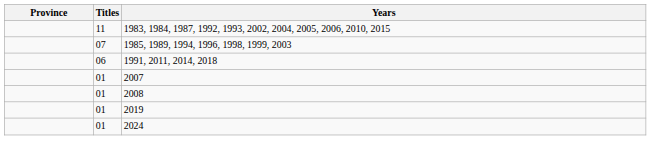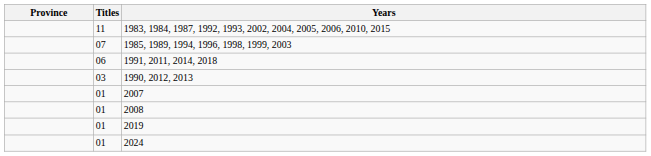 <table class="wikitable sortable" style="font-size: 95%">
 <tr>
 <th width="130">Province</th>
 <th width="10">Titles</th>
 <th width="800">Years</th>
 </tr>
 <tr>
 <td></td>
 <td>11</td>
 <td>1983, 1984, 1987, 1992, 1993, 2002, 2004, 2005, 2006, 2010, 2015</td>
 </tr>
 <tr>
 <td></td>
 <td>07</td>
 <td>1985, 1989, 1994, 1996, 1998, 1999, 2003</td>
 </tr>
 <tr>
 <td></td>
 <td>06</td>
 <td>1991, 2011, 2014, 2018</td>
 </tr>
 <tr>
 <td></td>
+<td>03</td>
+<td>1990, 2012, 2013</td>
+</tr>
+<tr>
+<td></td>
 <td>01</td>
 <td>2007</td>
 </tr>
 <tr>
 <td></td>
 <td>01</td>
 <td>2008</td>
 </tr>
 <tr>
 <td></td>
 <td>01</td>
 <td>2019</td>
 </tr>
 <tr>
 <td></td>
 <td>01</td>
 <td>2024</td>
 </tr>
 </table>
